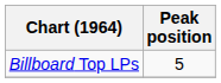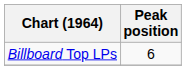 <table class="wikitable">
 <tr>
 <th>Chart (1964)</th>
 <th>Peak<br>position</th>
 </tr>
 <tr>
 <td><a href='#'><em>Billboard</em> Top LPs</a></td>
-<td align="center">5</td>
+<td align="center">6</td>
 </tr>
 <tr>
 </tr>
 </table>
